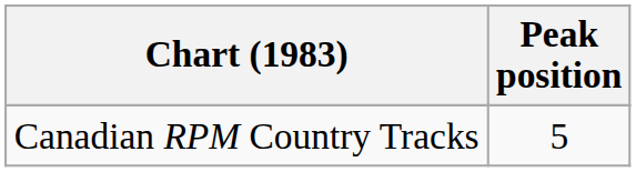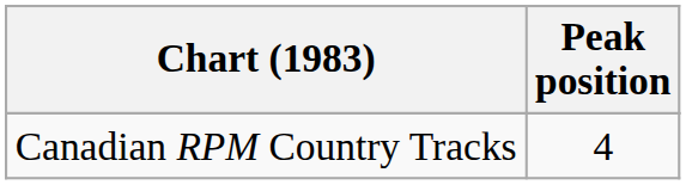 <table class="wikitable sortable">
 <tr>
 <th align="left">Chart (1983)</th>
 <th align="center">Peak<br>position</th>
 </tr>
 <tr>
 </tr>
 <tr>
 <td align="left">Canadian <em>RPM</em> Country Tracks</td>
-<td align="center">5</td>
+<td align="center">4</td>
 </tr>
 </table>
